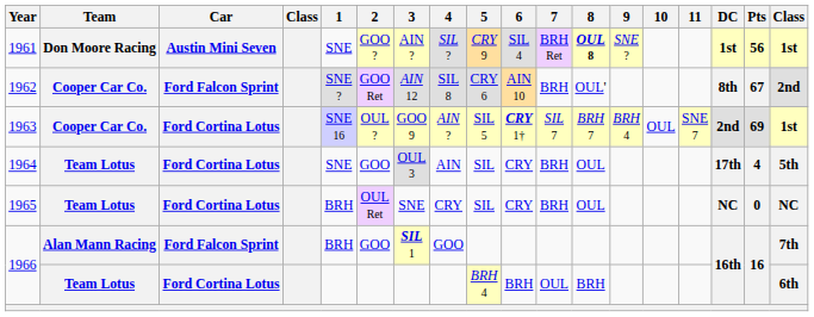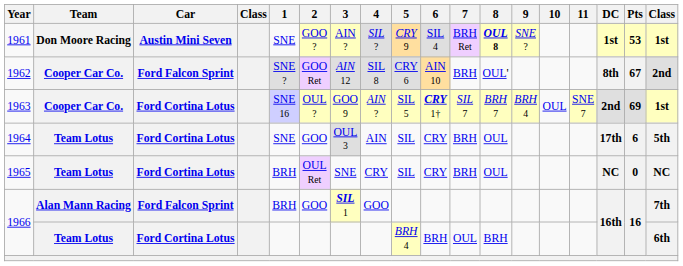 <table class="wikitable" style="text-align:center; font-size:85%">
 <tr>
 <th>Year</th>
 <th>Team</th>
 <th>Car</th>
 <th>Class</th>
 <th>1</th>
 <th>2</th>
 <th>3</th>
 <th>4</th>
 <th>5</th>
 <th>6</th>
 <th>7</th>
 <th>8</th>
 <th>9</th>
 <th>10</th>
 <th>11</th>
 <th>DC</th>
 <th>Pts</th>
 <th>Class</th>
 </tr>
 <tr>
 <td><a href='#'>1961</a></td>
 <th>Don Moore Racing</th>
 <th><a href='#'>Austin Mini Seven</a></th>
 <th><span></span></th>
 <td><a href='#'>SNE</a></td>
 <td style="background:#FFFFBF;"><a href='#'>GOO</a><br><small>?</small></td>
 <td style="background:#FFFFBF;"><a href='#'>AIN</a><br><small>?</small></td>
 <td style="background:#DFDFDF;"><em><a href='#'>SIL</a></em><br><small>?</small></td>
 <td style="background:#FFDF9F;"><em><a href='#'>CRY</a></em><br><small>9</small></td>
 <td style="background:#DFDFDF;"><a href='#'>SIL</a><br><small>4</small></td>
 <td style="background:#EFCFFF;"><a href='#'>BRH</a><br><small>Ret</small></td>
 <td style="background:#FFFFBF;"><strong><em><a href='#'>OUL</a></em><br><small>8</small></strong></td>
 <td style="background:#FFFFBF;"><em><a href='#'>SNE</a></em><br><small>?</small></td>
 <td></td>
 <td></td>
 <td style="background:#FFFFBF"><strong>1st</strong></td>
-<td style="background:#FFFFBF"><strong>56</strong></td>
+<td style="background:#FFFFBF"><strong>53</strong></td>
 <td style="background:#FFFFBF"><strong>1st</strong></td>
 </tr>
 <tr>
 <td><a href='#'>1962</a></td>
 <th><a href='#'>Cooper Car Co.</a></th>
 <th><a href='#'>Ford Falcon Sprint</a></th>
 <th><span></span></th>
 <td style="background:#DFDFDF;"><a href='#'>SNE</a><br><small>?</small></td>
 <td style="background:#EFCFFF;"><a href='#'>GOO</a><br><small>Ret</small></td>
 <td style="background:#DFDFDF;"><em><a href='#'>AIN</a></em><br><small>12</small></td>
 <td style="background:#DFDFDF;"><a href='#'>SIL</a><br><small>8</small></td>
 <td style="background:#DFDFDF;"><a href='#'>CRY</a><br><small>6</small></td>
 <td style="background:#FFDF9F;"><a href='#'>AIN</a><br><small>10</small></td>
 <td><a href='#'>BRH</a></td>
 <td><a href='#'>OUL</a>'</td>
 <td></td>
 <td></td>
 <td></td>
 <th>8th</th>
 <th>67</th>
 <td style="background:#DFDFDF;"><strong>2nd</strong></td>
 </tr>
 <tr>
 <td><a href='#'>1963</a></td>
 <th><a href='#'>Cooper Car Co.</a></th>
 <th><a href='#'>Ford Cortina Lotus</a></th>
 <th><span></span></th>
 <td style="background:#CFCFFF;"><a href='#'>SNE</a><br><small>16</small></td>
 <td style="background:#FFFFBF;"><a href='#'>OUL</a><br><small>?</small></td>
 <td style="background:#FFFFBF;"><a href='#'>GOO</a><br><small>9</small></td>
 <td style="background:#FFFFBF;"><em><a href='#'>AIN</a></em><br><small>?</small></td>
 <td style="background:#FFFFBF;"><a href='#'>SIL</a><br><small>5</small></td>
 <td style="background:#FFFFBF;"><strong><em><a href='#'>CRY</a></em></strong><br><small>1†</small></td>
 <td style="background:#FFFFBF;"><em><a href='#'>SIL</a></em><br><small>7</small></td>
 <td style="background:#FFFFBF;"><em><a href='#'>BRH</a></em><br><small>7</small></td>
 <td style="background:#FFFFBF;"><em><a href='#'>BRH</a></em><br><small>4</small></td>
 <td><a href='#'>OUL</a></td>
 <td style="background:#FFFFBF;"><a href='#'>SNE</a><br><small>7</small></td>
 <td style="background:#DFDFDF;"><strong>2nd</strong></td>
 <td style="background:#DFDFDF;"><strong>69</strong></td>
 <td style="background:#FFFFBF;"><strong>1st</strong></td>
 </tr>
 <tr>
 <td><a href='#'>1964</a></td>
 <th><a href='#'>Team Lotus</a></th>
 <th><a href='#'>Ford Cortina Lotus</a></th>
 <th><span></span></th>
 <td><a href='#'>SNE</a></td>
 <td><a href='#'>GOO</a></td>
 <td style="background:#DFDFDF;"><a href='#'>OUL</a><br><small>3</small></td>
 <td><a href='#'>AIN</a></td>
 <td><a href='#'>SIL</a></td>
 <td><a href='#'>CRY</a></td>
 <td><a href='#'>BRH</a></td>
 <td><a href='#'>OUL</a></td>
 <td></td>
 <td></td>
 <td></td>
 <th>17th</th>
-<th>4</th>
+<th>6</th>
 <th>5th</th>
 </tr>
 <tr>
 <td><a href='#'>1965</a></td>
 <th><a href='#'>Team Lotus</a></th>
 <th><a href='#'>Ford Cortina Lotus</a></th>
 <th><span></span></th>
 <td><a href='#'>BRH</a></td>
 <td style="background:#EFCFFF;"><a href='#'>OUL</a><br><small>Ret</small></td>
 <td><a href='#'>SNE</a></td>
 <td><a href='#'>CRY</a></td>
 <td><a href='#'>SIL</a></td>
 <td><a href='#'>CRY</a></td>
 <td><a href='#'>BRH</a></td>
 <td><a href='#'>OUL</a></td>
 <td></td>
 <td></td>
 <td></td>
 <th>NC</th>
 <th>0</th>
 <th>NC</th>
 </tr>
 <tr>
 <td rowspan=2><a href='#'>1966</a></td>
 <th><a href='#'>Alan Mann Racing</a></th>
 <th><a href='#'>Ford Falcon Sprint</a></th>
 <th><span></span></th>
 <td><a href='#'>BRH</a></td>
 <td><a href='#'>GOO</a></td>
 <td style="background:#FFFFBF;"><strong><em><a href='#'>SIL</a></em></strong><br><small>1</small></td>
 <td><a href='#'>GOO</a></td>
 <td></td>
 <td></td>
 <td></td>
 <td></td>
 <td></td>
 <td></td>
 <td></td>
 <th rowspan=2>16th</th>
 <th rowspan=2>16</th>
 <th>7th</th>
 </tr>
 <tr>
 <th><a href='#'>Team Lotus</a></th>
 <th><a href='#'>Ford Cortina Lotus</a></th>
 <th><span></span></th>
 <td></td>
 <td></td>
 <td></td>
 <td></td>
 <td style="background:#FFFFBF;"><em><a href='#'>BRH</a></em><br><small>4</small></td>
 <td><a href='#'>BRH</a></td>
 <td><a href='#'>OUL</a></td>
 <td><a href='#'>BRH</a></td>
 <td></td>
 <td></td>
 <td></td>
 <th>6th</th>
 </tr>
 <tr>
 <th colspan="18"></th>
 </tr>
 </table>
